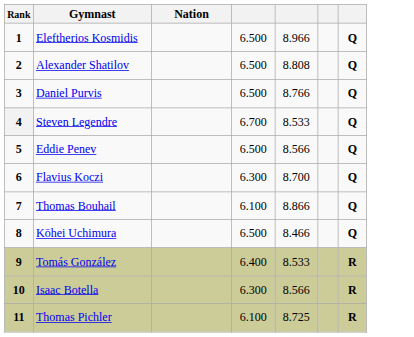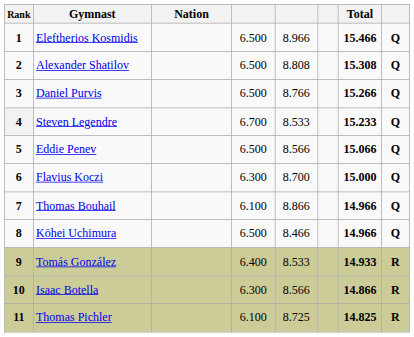 <table class="wikitable sortable" style="text-align:center;">
 <tr>
 <th scope="col"  style="width:15px;"><small>Rank</small></th>
 <th scope="col"  style="width:150px;">Gymnast</th>
 <th scope="col"  style="width:100px;">Nation</th>
 <th scope="col"  style="width:50px;"><small></small></th>
 <th scope="col"  style="width:50px;"><small></small></th>
 <th scope="col"  style="width:20px;"><small></small></th>
+<th scope="col"  style="width:50px;">Total</th>
 <th scope="col"  style="width:30px;"><small></small></th>
 </tr>
 <tr>
 <td scope=row style="text-align:center"><strong>1</strong></td>
 <td style="height:30px; text-align:left;"><a href='#'>Eleftherios Kosmidis</a></td>
 <td style="text-align:left;"><small></small></td>
 <td>6.500</td>
 <td>8.966</td>
 <td></td>
+<td><strong>15.466</strong></td>
 <td><strong>Q</strong></td>
 </tr>
 <tr>
 <td scope=row style="text-align:center"><strong>2</strong></td>
 <td style="height:30px; text-align:left;"><a href='#'>Alexander Shatilov</a></td>
 <td style="text-align:left;"><small></small></td>
 <td>6.500</td>
 <td>8.808</td>
 <td></td>
+<td><strong>15.308</strong></td>
 <td><strong>Q</strong></td>
 </tr>
 <tr>
 <td scope=row style="text-align:center"><strong>3</strong></td>
 <td style="height:30px; text-align:left;"><a href='#'>Daniel Purvis</a></td>
 <td style="text-align:left;"><small></small></td>
 <td>6.500</td>
 <td>8.766</td>
 <td></td>
+<td><strong>15.266</strong></td>
 <td><strong>Q</strong></td>
 </tr>
 <tr>
 <th scope=row style="text-align:center"><strong>4</strong></th>
 <td style="height:30px; text-align:left;"><a href='#'>Steven Legendre</a></td>
 <td style="text-align:left;"><small></small></td>
 <td>6.700</td>
 <td>8.533</td>
 <td></td>
+<td><strong>15.233</strong></td>
 <td><strong>Q</strong></td>
 </tr>
 <tr>
 <td scope=row style="text-align:center"><strong>5</strong></td>
 <td style="height:30px; text-align:left;"><a href='#'>Eddie Penev</a></td>
 <td style="text-align:left;"><small></small></td>
 <td>6.500</td>
 <td>8.566</td>
 <td></td>
+<td><strong>15.066</strong></td>
 <td><strong>Q</strong></td>
 </tr>
 <tr>
 <td scope=row style="text-align:center"><strong>6</strong></td>
 <td style="height:30px; text-align:left;"><a href='#'>Flavius Koczi</a></td>
 <td style="text-align:left;"><small></small></td>
 <td>6.300</td>
 <td>8.700</td>
 <td></td>
+<td><strong>15.000</strong></td>
 <td><strong>Q</strong></td>
 </tr>
 <tr>
 <td scope=row style="text-align:center"><strong>7</strong></td>
 <td style="height:30px; text-align:left;"><a href='#'>Thomas Bouhail</a></td>
 <td style="text-align:left;"><small></small></td>
 <td>6.100</td>
 <td>8.866</td>
 <td></td>
+<td><strong>14.966</strong></td>
 <td><strong>Q</strong></td>
 </tr>
 <tr>
 <td scope=row style="text-align:center"><strong>8</strong></td>
 <td style="height:30px; text-align:left;"><a href='#'>Kōhei Uchimura</a></td>
 <td style="text-align:left;"><small></small></td>
 <td>6.500</td>
 <td>8.466</td>
 <td></td>
+<td><strong>14.966</strong></td>
 <td><strong>Q</strong></td>
 </tr>
 <tr style="background:#CCCC99;">
 <td scope=row style="text-align:center"><strong>9</strong></td>
 <td style="height:30px; text-align:left;"><a href='#'>Tomás González</a></td>
 <td style="text-align:left;"><small></small></td>
 <td>6.400</td>
 <td>8.533</td>
 <td></td>
+<td><strong>14.933</strong></td>
 <td><strong>R</strong></td>
 </tr>
 <tr style="background:#CCCC99;">
 <td scope=row style="text-align:center"><strong>10</strong></td>
 <td style="height:30px; text-align:left;"><a href='#'>Isaac Botella</a></td>
 <td style="text-align:left;"><small></small></td>
 <td>6.300</td>
 <td>8.566</td>
 <td></td>
+<td><strong>14.866</strong></td>
 <td><strong>R</strong></td>
 </tr>
 <tr style="background:#CCCC99;">
 <td scope=row style="text-align:center"><strong>11</strong></td>
 <td style="height:30px; text-align:left;"><a href='#'>Thomas Pichler</a></td>
 <td style="text-align:left;"><small></small></td>
 <td>6.100</td>
 <td>8.725</td>
 <td></td>
+<td><strong>14.825</strong></td>
 <td><strong>R</strong></td>
 </tr>
 </table>
